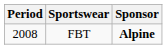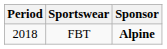 <table class="wikitable" style="text-align: center">
 <tr>
 <th>Period</th>
 <th>Sportswear</th>
 <th>Sponsor</th>
 </tr>
 <tr>
-<td>2008</td>
+<td>2018</td>
 <td> FBT</td>
 <td rowspan=1><strong> Alpine</strong></td>
 </tr>
 </table>
